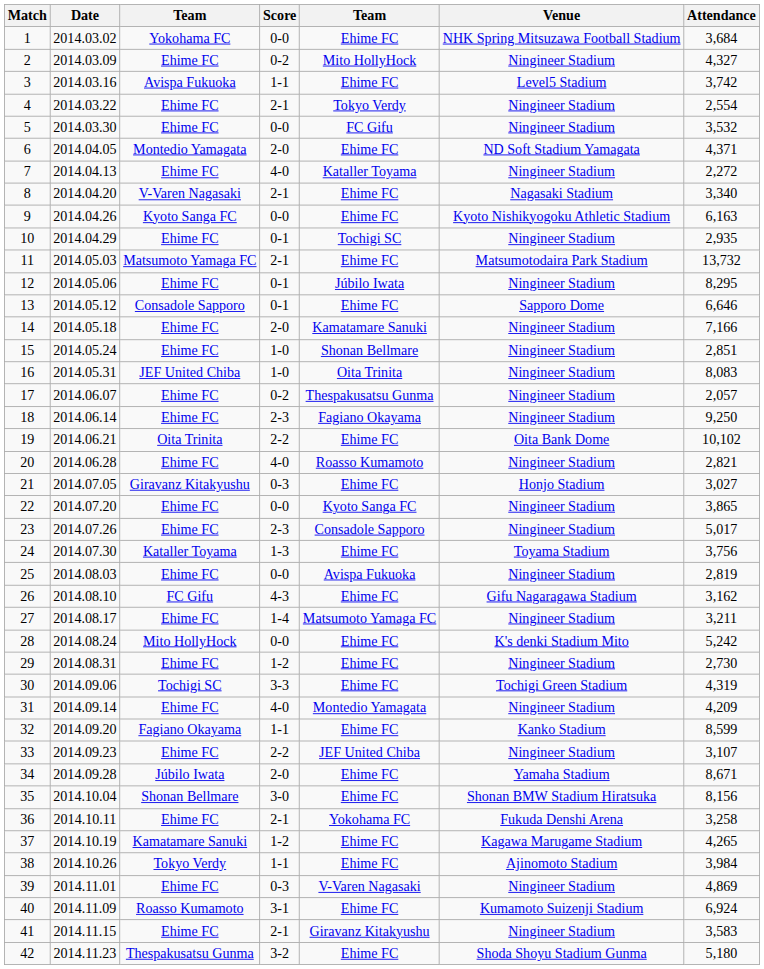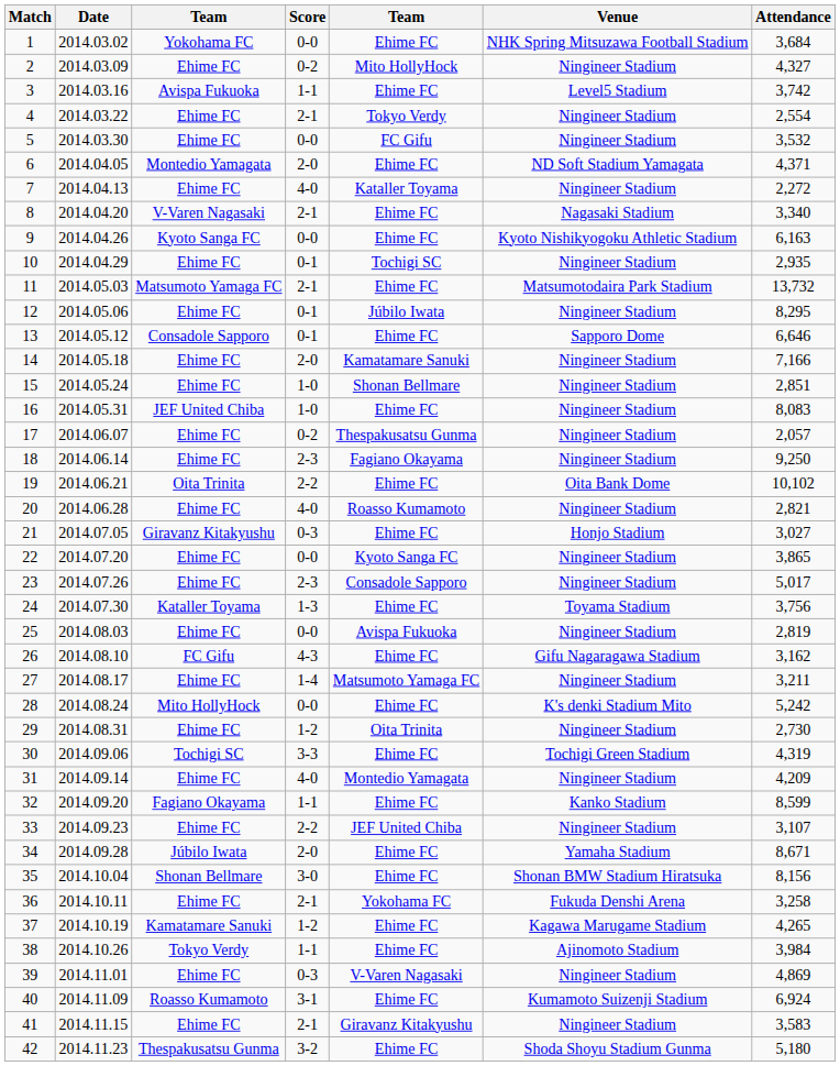 <table class="wikitable" style="text-align:center;">
 <tr>
 <th>Match</th>
 <th>Date</th>
 <th>Team</th>
 <th>Score</th>
 <th>Team</th>
 <th>Venue</th>
 <th>Attendance</th>
 </tr>
 <tr>
 <td>1</td>
 <td>2014.03.02</td>
 <td><a href='#'>Yokohama FC</a></td>
 <td>0-0</td>
 <td><a href='#'>Ehime FC</a></td>
 <td><a href='#'>NHK Spring Mitsuzawa Football Stadium</a></td>
 <td>3,684</td>
 </tr>
 <tr>
 <td>2</td>
 <td>2014.03.09</td>
 <td><a href='#'>Ehime FC</a></td>
 <td>0-2</td>
 <td><a href='#'>Mito HollyHock</a></td>
 <td><a href='#'>Ningineer Stadium</a></td>
 <td>4,327</td>
 </tr>
 <tr>
 <td>3</td>
 <td>2014.03.16</td>
 <td><a href='#'>Avispa Fukuoka</a></td>
 <td>1-1</td>
 <td><a href='#'>Ehime FC</a></td>
 <td><a href='#'>Level5 Stadium</a></td>
 <td>3,742</td>
 </tr>
 <tr>
 <td>4</td>
 <td>2014.03.22</td>
 <td><a href='#'>Ehime FC</a></td>
 <td>2-1</td>
 <td><a href='#'>Tokyo Verdy</a></td>
 <td><a href='#'>Ningineer Stadium</a></td>
 <td>2,554</td>
 </tr>
 <tr>
 <td>5</td>
 <td>2014.03.30</td>
 <td><a href='#'>Ehime FC</a></td>
 <td>0-0</td>
 <td><a href='#'>FC Gifu</a></td>
 <td><a href='#'>Ningineer Stadium</a></td>
 <td>3,532</td>
 </tr>
 <tr>
 <td>6</td>
 <td>2014.04.05</td>
 <td><a href='#'>Montedio Yamagata</a></td>
 <td>2-0</td>
 <td><a href='#'>Ehime FC</a></td>
 <td><a href='#'>ND Soft Stadium Yamagata</a></td>
 <td>4,371</td>
 </tr>
 <tr>
 <td>7</td>
 <td>2014.04.13</td>
 <td><a href='#'>Ehime FC</a></td>
 <td>4-0</td>
 <td><a href='#'>Kataller Toyama</a></td>
 <td><a href='#'>Ningineer Stadium</a></td>
 <td>2,272</td>
 </tr>
 <tr>
 <td>8</td>
 <td>2014.04.20</td>
 <td><a href='#'>V-Varen Nagasaki</a></td>
 <td>2-1</td>
 <td><a href='#'>Ehime FC</a></td>
 <td><a href='#'>Nagasaki Stadium</a></td>
 <td>3,340</td>
 </tr>
 <tr>
 <td>9</td>
 <td>2014.04.26</td>
 <td><a href='#'>Kyoto Sanga FC</a></td>
 <td>0-0</td>
 <td><a href='#'>Ehime FC</a></td>
 <td><a href='#'>Kyoto Nishikyogoku Athletic Stadium</a></td>
 <td>6,163</td>
 </tr>
 <tr>
 <td>10</td>
 <td>2014.04.29</td>
 <td><a href='#'>Ehime FC</a></td>
 <td>0-1</td>
 <td><a href='#'>Tochigi SC</a></td>
 <td><a href='#'>Ningineer Stadium</a></td>
 <td>2,935</td>
 </tr>
 <tr>
 <td>11</td>
 <td>2014.05.03</td>
 <td><a href='#'>Matsumoto Yamaga FC</a></td>
 <td>2-1</td>
 <td><a href='#'>Ehime FC</a></td>
 <td><a href='#'>Matsumotodaira Park Stadium</a></td>
 <td>13,732</td>
 </tr>
 <tr>
 <td>12</td>
 <td>2014.05.06</td>
 <td><a href='#'>Ehime FC</a></td>
 <td>0-1</td>
 <td><a href='#'>Júbilo Iwata</a></td>
 <td><a href='#'>Ningineer Stadium</a></td>
 <td>8,295</td>
 </tr>
 <tr>
 <td>13</td>
 <td>2014.05.12</td>
 <td><a href='#'>Consadole Sapporo</a></td>
 <td>0-1</td>
 <td><a href='#'>Ehime FC</a></td>
 <td><a href='#'>Sapporo Dome</a></td>
 <td>6,646</td>
 </tr>
 <tr>
 <td>14</td>
 <td>2014.05.18</td>
 <td><a href='#'>Ehime FC</a></td>
 <td>2-0</td>
 <td><a href='#'>Kamatamare Sanuki</a></td>
 <td><a href='#'>Ningineer Stadium</a></td>
 <td>7,166</td>
 </tr>
 <tr>
 <td>15</td>
 <td>2014.05.24</td>
 <td><a href='#'>Ehime FC</a></td>
 <td>1-0</td>
 <td><a href='#'>Shonan Bellmare</a></td>
 <td><a href='#'>Ningineer Stadium</a></td>
 <td>2,851</td>
 </tr>
 <tr>
 <td>16</td>
 <td>2014.05.31</td>
 <td><a href='#'>JEF United Chiba</a></td>
 <td>1-0</td>
-<td><a href='#'>Oita Trinita</a></td>
+<td><a href='#'>Ehime FC</a></td>
 <td><a href='#'>Ningineer Stadium</a></td>
 <td>8,083</td>
 </tr>
 <tr>
 <td>17</td>
 <td>2014.06.07</td>
 <td><a href='#'>Ehime FC</a></td>
 <td>0-2</td>
 <td><a href='#'>Thespakusatsu Gunma</a></td>
 <td><a href='#'>Ningineer Stadium</a></td>
 <td>2,057</td>
 </tr>
 <tr>
 <td>18</td>
 <td>2014.06.14</td>
 <td><a href='#'>Ehime FC</a></td>
 <td>2-3</td>
 <td><a href='#'>Fagiano Okayama</a></td>
 <td><a href='#'>Ningineer Stadium</a></td>
 <td>9,250</td>
 </tr>
 <tr>
 <td>19</td>
 <td>2014.06.21</td>
 <td><a href='#'>Oita Trinita</a></td>
 <td>2-2</td>
 <td><a href='#'>Ehime FC</a></td>
 <td><a href='#'>Oita Bank Dome</a></td>
 <td>10,102</td>
 </tr>
 <tr>
 <td>20</td>
 <td>2014.06.28</td>
 <td><a href='#'>Ehime FC</a></td>
 <td>4-0</td>
 <td><a href='#'>Roasso Kumamoto</a></td>
 <td><a href='#'>Ningineer Stadium</a></td>
 <td>2,821</td>
 </tr>
 <tr>
 <td>21</td>
 <td>2014.07.05</td>
 <td><a href='#'>Giravanz Kitakyushu</a></td>
 <td>0-3</td>
 <td><a href='#'>Ehime FC</a></td>
 <td><a href='#'>Honjo Stadium</a></td>
 <td>3,027</td>
 </tr>
 <tr>
 <td>22</td>
 <td>2014.07.20</td>
 <td><a href='#'>Ehime FC</a></td>
 <td>0-0</td>
 <td><a href='#'>Kyoto Sanga FC</a></td>
 <td><a href='#'>Ningineer Stadium</a></td>
 <td>3,865</td>
 </tr>
 <tr>
 <td>23</td>
 <td>2014.07.26</td>
 <td><a href='#'>Ehime FC</a></td>
 <td>2-3</td>
 <td><a href='#'>Consadole Sapporo</a></td>
 <td><a href='#'>Ningineer Stadium</a></td>
 <td>5,017</td>
 </tr>
 <tr>
 <td>24</td>
 <td>2014.07.30</td>
 <td><a href='#'>Kataller Toyama</a></td>
 <td>1-3</td>
 <td><a href='#'>Ehime FC</a></td>
 <td><a href='#'>Toyama Stadium</a></td>
 <td>3,756</td>
 </tr>
 <tr>
 <td>25</td>
 <td>2014.08.03</td>
 <td><a href='#'>Ehime FC</a></td>
 <td>0-0</td>
 <td><a href='#'>Avispa Fukuoka</a></td>
 <td><a href='#'>Ningineer Stadium</a></td>
 <td>2,819</td>
 </tr>
 <tr>
 <td>26</td>
 <td>2014.08.10</td>
 <td><a href='#'>FC Gifu</a></td>
 <td>4-3</td>
 <td><a href='#'>Ehime FC</a></td>
 <td><a href='#'>Gifu Nagaragawa Stadium</a></td>
 <td>3,162</td>
 </tr>
 <tr>
 <td>27</td>
 <td>2014.08.17</td>
 <td><a href='#'>Ehime FC</a></td>
 <td>1-4</td>
 <td><a href='#'>Matsumoto Yamaga FC</a></td>
 <td><a href='#'>Ningineer Stadium</a></td>
 <td>3,211</td>
 </tr>
 <tr>
 <td>28</td>
 <td>2014.08.24</td>
 <td><a href='#'>Mito HollyHock</a></td>
 <td>0-0</td>
 <td><a href='#'>Ehime FC</a></td>
 <td><a href='#'>K's denki Stadium Mito</a></td>
 <td>5,242</td>
 </tr>
 <tr>
 <td>29</td>
 <td>2014.08.31</td>
 <td><a href='#'>Ehime FC</a></td>
 <td>1-2</td>
-<td><a href='#'>Ehime FC</a></td>
+<td><a href='#'>Oita Trinita</a></td>
 <td><a href='#'>Ningineer Stadium</a></td>
 <td>2,730</td>
 </tr>
 <tr>
 <td>30</td>
 <td>2014.09.06</td>
 <td><a href='#'>Tochigi SC</a></td>
 <td>3-3</td>
 <td><a href='#'>Ehime FC</a></td>
 <td><a href='#'>Tochigi Green Stadium</a></td>
 <td>4,319</td>
 </tr>
 <tr>
 <td>31</td>
 <td>2014.09.14</td>
 <td><a href='#'>Ehime FC</a></td>
 <td>4-0</td>
 <td><a href='#'>Montedio Yamagata</a></td>
 <td><a href='#'>Ningineer Stadium</a></td>
 <td>4,209</td>
 </tr>
 <tr>
 <td>32</td>
 <td>2014.09.20</td>
 <td><a href='#'>Fagiano Okayama</a></td>
 <td>1-1</td>
 <td><a href='#'>Ehime FC</a></td>
 <td><a href='#'>Kanko Stadium</a></td>
 <td>8,599</td>
 </tr>
 <tr>
 <td>33</td>
 <td>2014.09.23</td>
 <td><a href='#'>Ehime FC</a></td>
 <td>2-2</td>
 <td><a href='#'>JEF United Chiba</a></td>
 <td><a href='#'>Ningineer Stadium</a></td>
 <td>3,107</td>
 </tr>
 <tr>
 <td>34</td>
 <td>2014.09.28</td>
 <td><a href='#'>Júbilo Iwata</a></td>
 <td>2-0</td>
 <td><a href='#'>Ehime FC</a></td>
 <td><a href='#'>Yamaha Stadium</a></td>
 <td>8,671</td>
 </tr>
 <tr>
 <td>35</td>
 <td>2014.10.04</td>
 <td><a href='#'>Shonan Bellmare</a></td>
 <td>3-0</td>
 <td><a href='#'>Ehime FC</a></td>
 <td><a href='#'>Shonan BMW Stadium Hiratsuka</a></td>
 <td>8,156</td>
 </tr>
 <tr>
 <td>36</td>
 <td>2014.10.11</td>
 <td><a href='#'>Ehime FC</a></td>
 <td>2-1</td>
 <td><a href='#'>Yokohama FC</a></td>
 <td><a href='#'>Fukuda Denshi Arena</a></td>
 <td>3,258</td>
 </tr>
 <tr>
 <td>37</td>
 <td>2014.10.19</td>
 <td><a href='#'>Kamatamare Sanuki</a></td>
 <td>1-2</td>
 <td><a href='#'>Ehime FC</a></td>
 <td><a href='#'>Kagawa Marugame Stadium</a></td>
 <td>4,265</td>
 </tr>
 <tr>
 <td>38</td>
 <td>2014.10.26</td>
 <td><a href='#'>Tokyo Verdy</a></td>
 <td>1-1</td>
 <td><a href='#'>Ehime FC</a></td>
 <td><a href='#'>Ajinomoto Stadium</a></td>
 <td>3,984</td>
 </tr>
 <tr>
 <td>39</td>
 <td>2014.11.01</td>
 <td><a href='#'>Ehime FC</a></td>
 <td>0-3</td>
 <td><a href='#'>V-Varen Nagasaki</a></td>
 <td><a href='#'>Ningineer Stadium</a></td>
 <td>4,869</td>
 </tr>
 <tr>
 <td>40</td>
 <td>2014.11.09</td>
 <td><a href='#'>Roasso Kumamoto</a></td>
 <td>3-1</td>
 <td><a href='#'>Ehime FC</a></td>
 <td><a href='#'>Kumamoto Suizenji Stadium</a></td>
 <td>6,924</td>
 </tr>
 <tr>
 <td>41</td>
 <td>2014.11.15</td>
 <td><a href='#'>Ehime FC</a></td>
 <td>2-1</td>
 <td><a href='#'>Giravanz Kitakyushu</a></td>
 <td><a href='#'>Ningineer Stadium</a></td>
 <td>3,583</td>
 </tr>
 <tr>
 <td>42</td>
 <td>2014.11.23</td>
 <td><a href='#'>Thespakusatsu Gunma</a></td>
 <td>3-2</td>
 <td><a href='#'>Ehime FC</a></td>
 <td><a href='#'>Shoda Shoyu Stadium Gunma</a></td>
 <td>5,180</td>
 </tr>
 </table>
